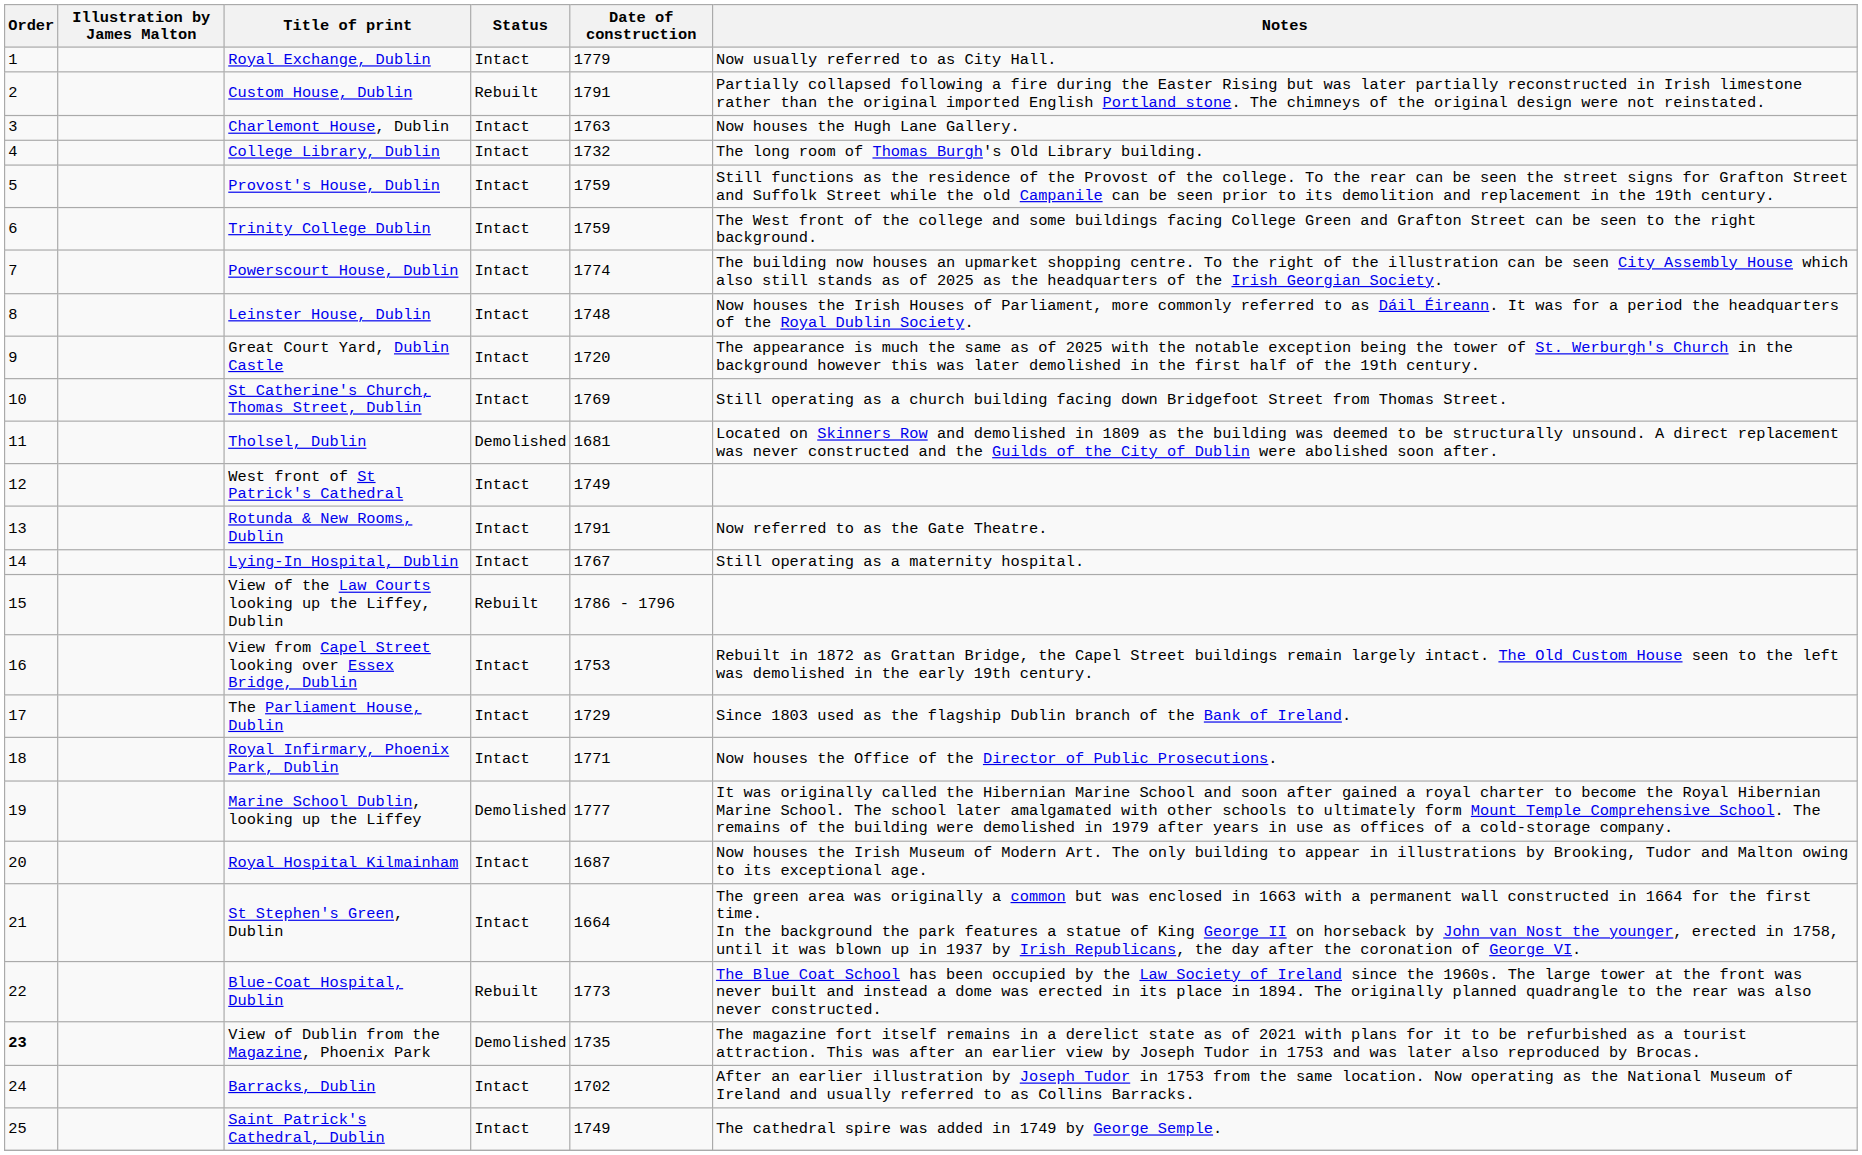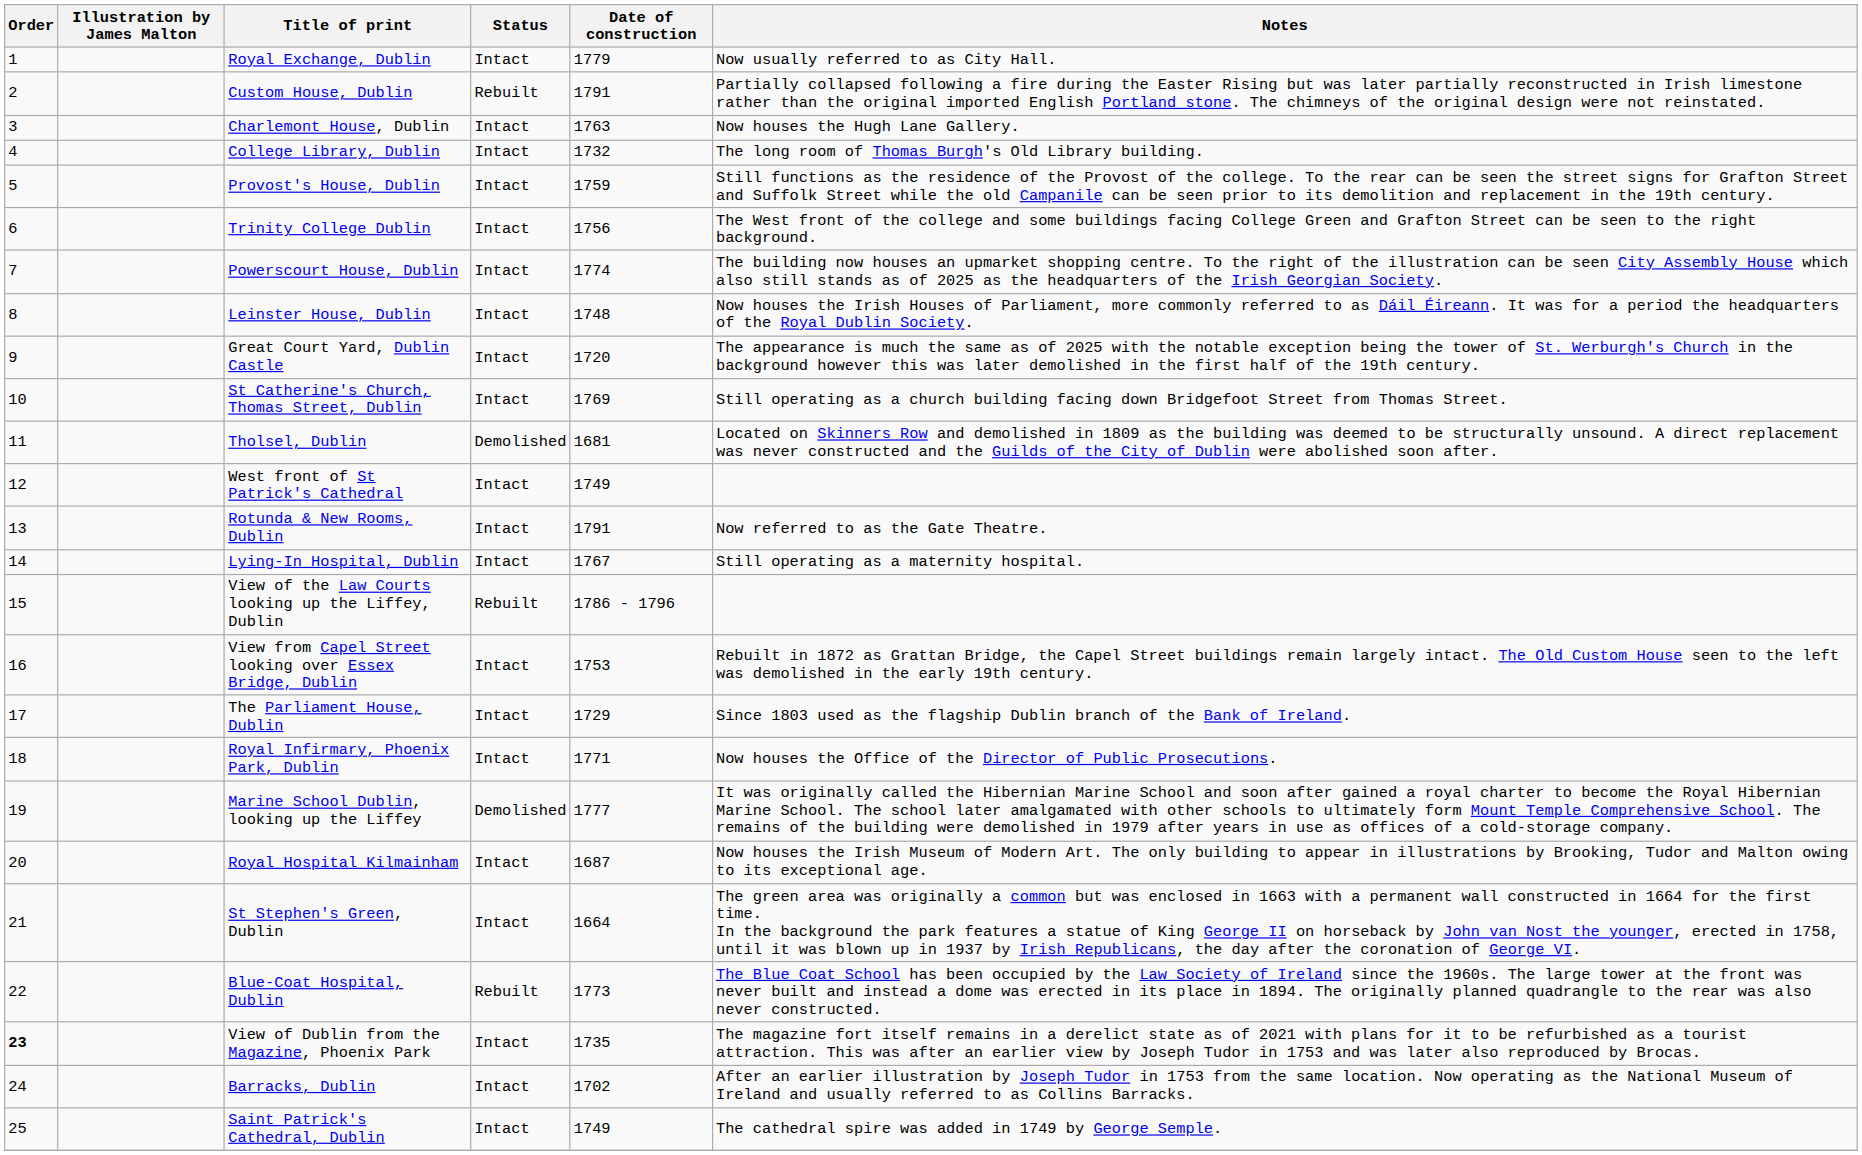 <table class="wikitable sortable">
 <tr>
 <th>Order</th>
 <th>Illustration by James Malton</th>
 <th>Title of print</th>
 <th>Status</th>
 <th>Date of construction</th>
 <th>Notes</th>
 </tr>
 <tr>
 <td>1</td>
 <td></td>
 <td><a href='#'>Royal Exchange, Dublin</a></td>
 <td>Intact</td>
 <td>1779</td>
 <td>Now usually referred to as City Hall.</td>
 </tr>
 <tr>
 <td>2</td>
 <td></td>
 <td><a href='#'>Custom House, Dublin</a></td>
 <td>Rebuilt</td>
 <td>1791</td>
 <td>Partially collapsed following a fire during the Easter Rising but was later partially reconstructed in Irish limestone rather than the original imported English <a href='#'>Portland stone</a>. The chimneys of the original design were not reinstated.</td>
 </tr>
 <tr>
 <td>3</td>
 <td></td>
 <td><a href='#'>Charlemont House</a>, Dublin</td>
 <td>Intact</td>
 <td>1763</td>
 <td>Now houses the Hugh Lane Gallery.</td>
 </tr>
 <tr>
 <td>4</td>
 <td></td>
 <td><a href='#'>College Library, Dublin</a></td>
 <td>Intact</td>
 <td>1732</td>
 <td>The long room of <a href='#'>Thomas Burgh</a>'s Old Library building.</td>
 </tr>
 <tr>
 <td>5</td>
 <td></td>
 <td><a href='#'>Provost's House, Dublin</a></td>
 <td>Intact</td>
 <td>1759</td>
 <td>Still functions as the residence of the Provost of the college. To the rear can be seen the street signs for Grafton Street and Suffolk Street while the old <a href='#'>Campanile</a> can be seen prior to its demolition and replacement in the 19th century.</td>
 </tr>
 <tr>
 <td>6</td>
 <td></td>
 <td><a href='#'>Trinity College Dublin</a></td>
 <td>Intact</td>
-<td>1759</td>
+<td>1756</td>
 <td>The West front of the college and some buildings facing College Green and Grafton Street can be seen to the right background.</td>
 </tr>
 <tr>
 <td>7</td>
 <td></td>
 <td><a href='#'>Powerscourt House, Dublin</a></td>
 <td>Intact</td>
 <td>1774</td>
 <td>The building now houses an upmarket shopping centre. To the right of the illustration can be seen <a href='#'>City Assembly House</a> which also still stands as of 2025 as the headquarters of the <a href='#'>Irish Georgian Society</a>.</td>
 </tr>
 <tr>
 <td>8</td>
 <td></td>
 <td><a href='#'>Leinster House, Dublin</a></td>
 <td>Intact</td>
 <td>1748</td>
 <td>Now houses the Irish Houses of Parliament, more commonly referred to as <a href='#'>Dáil Éireann</a>. It was for a period the headquarters of the <a href='#'>Royal Dublin Society</a>.</td>
 </tr>
 <tr>
 <td>9</td>
 <td></td>
 <td>Great Court Yard, <a href='#'>Dublin Castle</a></td>
 <td>Intact</td>
 <td>1720</td>
 <td>The appearance is much the same as of 2025 with the notable exception being the tower of <a href='#'>St. Werburgh's Church</a> in the background however this was later demolished in the first half of the 19th century.</td>
 </tr>
 <tr>
 <td>10</td>
 <td></td>
 <td><a href='#'>St Catherine's Church, Thomas Street, Dublin</a></td>
 <td>Intact</td>
 <td>1769</td>
 <td>Still operating as a church building facing down Bridgefoot Street from Thomas Street.</td>
 </tr>
 <tr>
 <td>11</td>
 <td></td>
 <td><a href='#'>Tholsel, Dublin</a></td>
 <td>Demolished</td>
 <td>1681</td>
 <td>Located on <a href='#'>Skinners Row</a> and demolished in 1809 as the building was deemed to be structurally unsound. A direct replacement was never constructed and the <a href='#'>Guilds of the City of Dublin</a> were abolished soon after.</td>
 </tr>
 <tr>
 <td>12</td>
 <td></td>
 <td>West front of <a href='#'>St Patrick's Cathedral</a></td>
 <td>Intact</td>
 <td>1749</td>
 <td></td>
 </tr>
 <tr>
 <td>13</td>
 <td></td>
 <td><a href='#'>Rotunda & New Rooms, Dublin</a></td>
 <td>Intact</td>
 <td>1791</td>
 <td>Now referred to as the Gate Theatre.</td>
 </tr>
 <tr>
 <td>14</td>
 <td></td>
 <td><a href='#'>Lying-In Hospital, Dublin</a></td>
 <td>Intact</td>
 <td>1767</td>
 <td>Still operating as a maternity hospital.</td>
 </tr>
 <tr>
 <td>15</td>
 <td></td>
 <td>View of the <a href='#'>Law Courts</a> looking up the Liffey, Dublin</td>
 <td>Rebuilt</td>
 <td>1786 - 1796</td>
 <td></td>
 </tr>
 <tr>
 <td>16</td>
 <td></td>
 <td>View from <a href='#'>Capel Street</a> looking over <a href='#'>Essex Bridge, Dublin</a></td>
 <td>Intact</td>
 <td>1753</td>
 <td>Rebuilt in 1872 as Grattan Bridge, the Capel Street buildings remain largely intact. <a href='#'>The Old Custom House</a> seen to the left was demolished in the early 19th century.</td>
 </tr>
 <tr>
 <td>17</td>
 <td></td>
 <td>The <a href='#'>Parliament House, Dublin</a></td>
 <td>Intact</td>
 <td>1729</td>
 <td>Since 1803 used as the flagship Dublin branch of the <a href='#'>Bank of Ireland</a>.</td>
 </tr>
 <tr>
 <td>18</td>
 <td></td>
 <td><a href='#'>Royal Infirmary, Phoenix Park, Dublin</a></td>
 <td>Intact</td>
 <td>1771</td>
 <td>Now houses the Office of the <a href='#'>Director of Public Prosecutions</a>.</td>
 </tr>
 <tr>
 <td>19</td>
 <td></td>
 <td><a href='#'>Marine School Dublin</a>, looking up the Liffey</td>
 <td>Demolished</td>
 <td>1777</td>
 <td>It was originally called the Hibernian Marine School and soon after gained a royal charter to become the Royal Hibernian Marine School. The school later amalgamated with other schools to ultimately form <a href='#'>Mount Temple Comprehensive School</a>. The remains of the building were demolished in 1979 after years in use as offices of a cold-storage company.</td>
 </tr>
 <tr>
 <td>20</td>
 <td></td>
 <td><a href='#'>Royal Hospital Kilmainham</a></td>
 <td>Intact</td>
 <td>1687</td>
 <td>Now houses the Irish Museum of Modern Art. The only building to appear in illustrations by Brooking, Tudor and Malton owing to its exceptional age.</td>
 </tr>
 <tr>
 <td>21</td>
 <td></td>
 <td><a href='#'>St Stephen's Green</a>, Dublin</td>
 <td>Intact</td>
 <td>1664</td>
 <td>The green area was originally a <a href='#'>common</a> but was enclosed in 1663 with a permanent wall constructed in 1664 for the first time.<br>In the background the park features a statue of King <a href='#'>George II</a> on horseback by <a href='#'>John van Nost the younger</a>, erected in 1758, until it was blown up in 1937 by <a href='#'>Irish Republicans</a>, the day after the coronation of <a href='#'>George VI</a>.</td>
 </tr>
 <tr>
 <td>22</td>
 <td></td>
 <td><a href='#'>Blue-Coat Hospital, Dublin</a></td>
 <td>Rebuilt</td>
 <td>1773</td>
 <td><a href='#'>The Blue Coat School</a> has been occupied by the <a href='#'>Law Society of Ireland</a> since the 1960s. The large tower at the front was never built and instead a dome was erected in its place in 1894. The originally planned quadrangle to the rear was also never constructed.</td>
 </tr>
 <tr>
 <td><strong>23</strong></td>
 <td></td>
 <td>View of Dublin from the <a href='#'>Magazine</a>, Phoenix Park</td>
-<td>Demolished</td>
+<td>Intact</td>
 <td>1735</td>
 <td>The magazine fort itself remains in a derelict state as of 2021 with plans for it to be refurbished as a tourist attraction. This was after an earlier view by Joseph Tudor in 1753 and was later also reproduced by Brocas.</td>
 </tr>
 <tr>
 <td>24</td>
 <td></td>
 <td><a href='#'>Barracks, Dublin</a></td>
 <td>Intact</td>
 <td>1702</td>
 <td>After an earlier illustration by <a href='#'>Joseph Tudor</a> in 1753 from the same location. Now operating as the National Museum of Ireland and usually referred to as Collins Barracks.</td>
 </tr>
 <tr>
 <td>25</td>
 <td></td>
 <td><a href='#'>Saint Patrick's Cathedral, Dublin</a></td>
 <td>Intact</td>
 <td>1749</td>
 <td>The cathedral spire was added in 1749 by <a href='#'>George Semple</a>.</td>
 </tr>
 <tr>
 </tr>
 </table>
